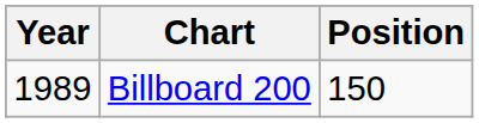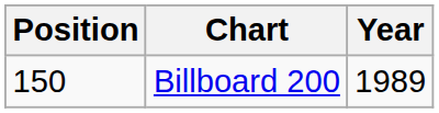 <table class="wikitable">
 <tr>
+<th>Position</th>
+<th>Chart</th>
 <th>Year</th>
-<th>Chart</th>
-<th>Position</th>
 </tr>
 <tr>
+<td>150</td>
+<td><a href='#'>Billboard 200</a></td>
 <td>1989</td>
-<td><a href='#'>Billboard 200</a></td>
-<td>150</td>
 </tr>
 </table>
